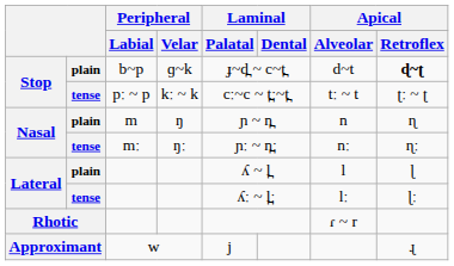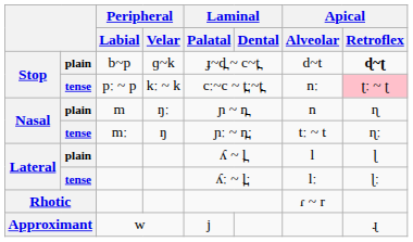 <table class="IPA wikitable" style="text-align:center">
 <tr>
 <th colspan="2" rowspan="2"></th>
 <th colspan="2"><a href='#'>Peripheral</a></th>
 <th colspan="2"><a href='#'>Laminal</a></th>
 <th colspan="2"><a href='#'>Apical</a></th>
 </tr>
 <tr>
 <th><a href='#'>Labial</a></th>
 <th><a href='#'>Velar</a></th>
 <th><a href='#'>Palatal</a></th>
 <th><a href='#'>Dental</a></th>
 <th><a href='#'>Alveolar</a></th>
 <th><a href='#'>Retroflex</a></th>
 </tr>
 <tr style="text-align: center;">
 <th rowspan="2"><a href='#'>Stop</a></th>
 <th><small>plain</small></th>
 <td>b~p</td>
 <td>ɡ~k</td>
 <td colspan="2">ɟ~d̪ ~ c~t̪</td>
 <td>d~t</td>
 <td><strong>ɖ~ʈ</strong></td>
 </tr>
 <tr>
 <th><small><a href='#'>tense</a></small></th>
 <td>pː ~ p</td>
 <td>kː ~ k</td>
 <td colspan="2">cː~c ~ t̪ː~t̪</td>
-<td>tː ~ t</td>
-<td>ʈː ~ ʈ</td>
+<td>nː</td>
+<td style="background: pink;">ʈː ~ ʈ</td>
 </tr>
 <tr style="text-align: center;">
 <th rowspan="2"><a href='#'>Nasal</a></th>
 <th><small>plain</small></th>
 <td>m</td>
-<td>ŋ</td>
+<td>ŋː</td>
 <td colspan="2">ɲ ~ n̪</td>
 <td>n</td>
 <td>ɳ</td>
 </tr>
 <tr>
 <th><small><a href='#'>tense</a></small></th>
 <td>mː</td>
-<td>ŋː</td>
+<td>ŋ</td>
 <td colspan="2">ɲː ~ n̪ː</td>
-<td>nː</td>
+<td>tː ~ t</td>
 <td>ɳː</td>
 </tr>
 <tr style="text-align: center;">
 <th rowspan="2"><a href='#'>Lateral</a></th>
 <th><small>plain</small></th>
 <td></td>
 <td></td>
 <td colspan="2">ʎ ~ l̪</td>
 <td>l</td>
 <td>ɭ</td>
 </tr>
 <tr>
 <th><small><a href='#'>tense</a></small></th>
 <td></td>
 <td></td>
 <td colspan="2">ʎː ~ l̪ː</td>
 <td>lː</td>
 <td>ɭː</td>
 </tr>
 <tr style="text-align: center;">
 <th colspan="2"><a href='#'>Rhotic</a></th>
 <td></td>
 <td></td>
 <td colspan="2"></td>
 <td>ɾ ~ r</td>
 <td></td>
 </tr>
 <tr style="text-align: center;">
 <th colspan="2"><a href='#'>Approximant</a></th>
 <td colspan="2">w</td>
 <td>j</td>
 <td></td>
 <td></td>
 <td>ɻ</td>
 </tr>
 </table>
